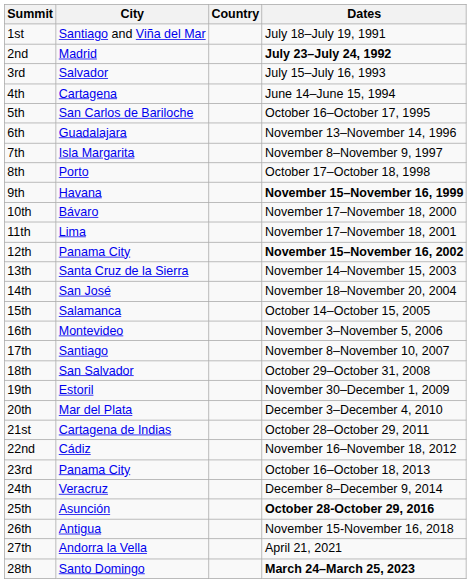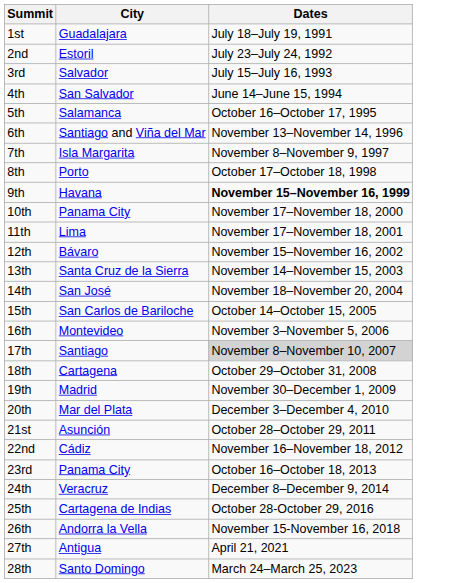 <table class="wikitable">
 <tr>
 <th>Summit</th>
 <th>City</th>
-<th>Country</th>
 <th>Dates</th>
 </tr>
 <tr>
 <td>1st</td>
-<td><a href='#'>Santiago</a> and <a href='#'>Viña del Mar</a></td>
-<td></td>
+<td><a href='#'>Guadalajara</a></td>
 <td>July 18–July 19, 1991</td>
 </tr>
 <tr>
 <td>2nd</td>
-<td><a href='#'>Madrid</a></td>
-<td></td>
-<td><strong>July 23–July 24, 1992</strong></td>
+<td><a href='#'>Estoril</a></td>
+<td>July 23–July 24, 1992</td>
 </tr>
 <tr>
 <td>3rd</td>
 <td><a href='#'>Salvador</a></td>
-<td></td>
 <td>July 15–July 16, 1993</td>
 </tr>
 <tr>
 <td>4th</td>
-<td><a href='#'>Cartagena</a></td>
-<td></td>
+<td><a href='#'>San Salvador</a></td>
 <td>June 14–June 15, 1994</td>
 </tr>
 <tr>
 <td>5th</td>
-<td><a href='#'>San Carlos de Bariloche</a></td>
-<td></td>
+<td><a href='#'>Salamanca</a></td>
 <td>October 16–October 17, 1995</td>
 </tr>
 <tr>
 <td>6th</td>
-<td><a href='#'>Guadalajara</a></td>
-<td></td>
+<td><a href='#'>Santiago</a> and <a href='#'>Viña del Mar</a></td>
 <td>November 13–November 14, 1996</td>
 </tr>
 <tr>
 <td>7th</td>
 <td><a href='#'>Isla Margarita</a></td>
-<td></td>
 <td>November 8–November 9, 1997</td>
 </tr>
 <tr>
 <td>8th</td>
 <td><a href='#'>Porto</a></td>
-<td></td>
 <td>October 17–October 18, 1998</td>
 </tr>
 <tr>
 <td>9th</td>
 <td><a href='#'>Havana</a></td>
-<td></td>
 <td><strong>November 15–November 16, 1999</strong></td>
 </tr>
 <tr>
 <td>10th</td>
-<td><a href='#'>Bávaro</a></td>
-<td></td>
+<td><a href='#'>Panama City</a></td>
 <td>November 17–November 18, 2000</td>
 </tr>
 <tr>
 <td>11th</td>
 <td><a href='#'>Lima</a></td>
-<td></td>
 <td>November 17–November 18, 2001</td>
 </tr>
 <tr>
 <td>12th</td>
-<td><a href='#'>Panama City</a></td>
-<td></td>
-<td><strong>November 15–November 16, 2002</strong></td>
+<td><a href='#'>Bávaro</a></td>
+<td>November 15–November 16, 2002</td>
 </tr>
 <tr>
 <td>13th</td>
 <td><a href='#'>Santa Cruz de la Sierra</a></td>
-<td></td>
 <td>November 14–November 15, 2003</td>
 </tr>
 <tr>
 <td>14th</td>
 <td><a href='#'>San José</a></td>
-<td></td>
 <td>November 18–November 20, 2004</td>
 </tr>
 <tr>
 <td>15th</td>
-<td><a href='#'>Salamanca</a></td>
-<td></td>
+<td><a href='#'>San Carlos de Bariloche</a></td>
 <td>October 14–October 15, 2005</td>
 </tr>
 <tr>
 <td>16th</td>
 <td><a href='#'>Montevideo</a></td>
-<td></td>
 <td>November 3–November 5, 2006</td>
 </tr>
 <tr>
 <td>17th</td>
 <td><a href='#'>Santiago</a></td>
-<td></td>
-<td>November 8–November 10, 2007</td>
+<td style="background: lightgrey;">November 8–November 10, 2007</td>
 </tr>
 <tr>
 <td>18th</td>
-<td><a href='#'>San Salvador</a></td>
-<td></td>
+<td><a href='#'>Cartagena</a></td>
 <td>October 29–October 31, 2008</td>
 </tr>
 <tr>
 <td>19th</td>
-<td><a href='#'>Estoril</a></td>
-<td></td>
+<td><a href='#'>Madrid</a></td>
 <td>November 30–December 1, 2009</td>
 </tr>
 <tr>
 <td>20th</td>
 <td><a href='#'>Mar del Plata</a></td>
-<td></td>
 <td>December 3–December 4, 2010</td>
 </tr>
 <tr>
 <td>21st</td>
-<td><a href='#'>Cartagena de Indias</a></td>
-<td></td>
+<td><a href='#'>Asunción</a></td>
 <td>October 28–October 29, 2011</td>
 </tr>
 <tr>
 <td>22nd</td>
 <td><a href='#'>Cádiz</a></td>
-<td></td>
 <td>November 16–November 18, 2012</td>
 </tr>
 <tr>
 <td>23rd</td>
 <td><a href='#'>Panama City</a></td>
-<td></td>
 <td>October 16–October 18, 2013</td>
 </tr>
 <tr>
 <td>24th</td>
 <td><a href='#'>Veracruz</a></td>
-<td></td>
 <td>December 8–December 9, 2014</td>
 </tr>
 <tr>
 <td>25th</td>
-<td><a href='#'>Asunción</a></td>
-<td></td>
-<td><strong>October 28-October 29, 2016</strong></td>
+<td><a href='#'>Cartagena de Indias</a></td>
+<td>October 28-October 29, 2016</td>
 </tr>
 <tr>
 <td>26th</td>
-<td><a href='#'>Antigua</a></td>
-<td></td>
+<td><a href='#'>Andorra la Vella</a></td>
 <td>November 15-November 16, 2018</td>
 </tr>
 <tr>
 <td>27th</td>
-<td><a href='#'>Andorra la Vella</a></td>
-<td></td>
+<td><a href='#'>Antigua</a></td>
 <td>April 21, 2021</td>
 </tr>
 <tr>
 <td>28th</td>
 <td><a href='#'>Santo Domingo</a></td>
-<td></td>
-<td><strong>March 24–March 25, 2023</strong></td>
+<td>March 24–March 25, 2023</td>
 </tr>
 </table>
